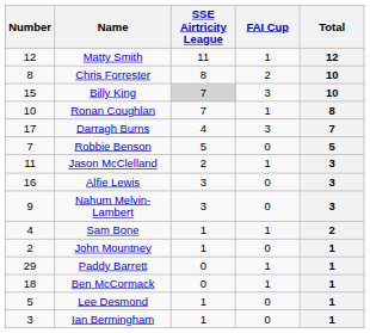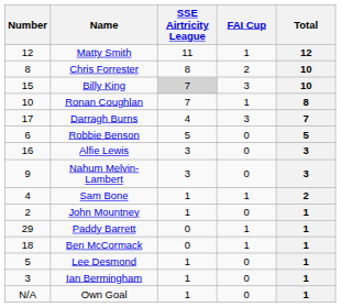 <table class="wikitable" style="font-size: 95%; text-align: center;">
 <tr>
 <th width=60>Number</th>
 <th width=150>Name</th>
 <th width=80><a href='#'>SSE Airtricity League</a></th>
 <th width=80><a href='#'>FAI Cup</a></th>
 <th width=80>Total</th>
 </tr>
 <tr>
 <td>12</td>
 <td><a href='#'>Matty Smith</a></td>
 <td>11 </td>
 <td>1 </td>
 <th>12 </th>
 </tr>
 <tr>
 <td>8</td>
 <td><a href='#'>Chris Forrester</a></td>
 <td>8 </td>
 <td>2 </td>
 <th>10 </th>
 </tr>
 <tr>
 <td>15</td>
 <td><a href='#'>Billy King</a></td>
 <td style="background: lightgrey;">7 </td>
 <td>3 </td>
 <th>10 </th>
 </tr>
 <tr>
 <td>10</td>
 <td><a href='#'>Ronan Coughlan</a></td>
 <td>7 </td>
 <td>1 </td>
 <th>8 </th>
 </tr>
 <tr>
 <td>17</td>
 <td><a href='#'>Darragh Burns</a></td>
 <td>4 </td>
 <td>3 </td>
 <th>7 </th>
 </tr>
 <tr>
-<td>7</td>
+<td>6</td>
 <td><a href='#'>Robbie Benson</a></td>
 <td>5 </td>
 <td>0 </td>
 <th>5 </th>
-</tr>
-<tr>
-<td>11</td>
-<td><a href='#'>Jason McClelland</a></td>
-<td>2 </td>
-<td>1 </td>
-<th>3 </th>
 </tr>
 <tr>
 <td>16</td>
 <td><a href='#'>Alfie Lewis</a></td>
 <td>3 </td>
 <td>0 </td>
 <th>3 </th>
 </tr>
 <tr>
 <td>9</td>
 <td><a href='#'>Nahum Melvin-Lambert</a></td>
 <td>3 </td>
 <td>0 </td>
 <th>3 </th>
 </tr>
 <tr>
 <td>4</td>
 <td><a href='#'>Sam Bone</a></td>
 <td>1 </td>
 <td>1 </td>
 <th>2 </th>
 </tr>
 <tr>
 <td>2</td>
 <td><a href='#'>John Mountney</a></td>
 <td>1 </td>
 <td>0 </td>
 <th>1 </th>
 </tr>
 <tr>
 <td>29</td>
 <td><a href='#'>Paddy Barrett</a></td>
 <td>0 </td>
 <td>1 </td>
 <th>1 </th>
 </tr>
 <tr>
 <td>18</td>
 <td><a href='#'>Ben McCormack</a></td>
 <td>0 </td>
 <td>1 </td>
 <th>1 </th>
 </tr>
 <tr>
 <td>5</td>
 <td><a href='#'>Lee Desmond</a></td>
 <td>1 </td>
 <td>0 </td>
 <th>1 </th>
 </tr>
 <tr>
 <td>3</td>
 <td><a href='#'>Ian Bermingham</a></td>
 <td>1 </td>
 <td>0 </td>
 <th>1 </th>
 </tr>
+<tr>
+<td>N/A</td>
+<td>Own Goal</td>
+<td>1 </td>
+<td>0 </td>
+<th>1 </th>
+</tr>
 </table>
